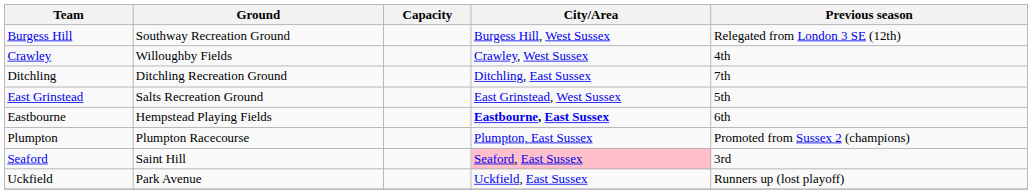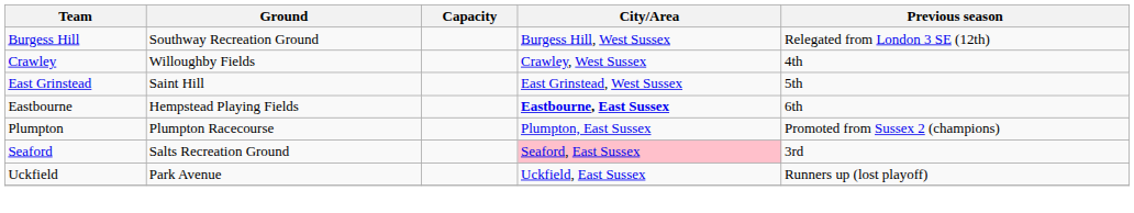 <table class="wikitable sortable" width=100%>
 <tr>
 <th>Team</th>
 <th>Ground</th>
 <th>Capacity</th>
 <th>City/Area</th>
 <th>Previous season</th>
 </tr>
 <tr>
 <td><a href='#'>Burgess Hill</a></td>
 <td>Southway Recreation Ground</td>
 <td></td>
 <td><a href='#'>Burgess Hill</a>, <a href='#'>West Sussex</a></td>
 <td>Relegated from <a href='#'>London 3 SE</a> (12th)</td>
 </tr>
 <tr>
 <td><a href='#'>Crawley</a></td>
 <td>Willoughby Fields</td>
 <td></td>
 <td><a href='#'>Crawley</a>, <a href='#'>West Sussex</a></td>
 <td>4th</td>
 </tr>
 <tr>
-<td>Ditchling</td>
-<td>Ditchling Recreation Ground</td>
-<td></td>
-<td><a href='#'>Ditchling</a>, <a href='#'>East Sussex</a></td>
-<td>7th</td>
-</tr>
-<tr>
 <td><a href='#'>East Grinstead</a></td>
-<td>Salts Recreation Ground</td>
+<td>Saint Hill</td>
 <td></td>
 <td><a href='#'>East Grinstead</a>, <a href='#'>West Sussex</a></td>
 <td>5th</td>
 </tr>
 <tr>
 <td>Eastbourne</td>
 <td>Hempstead Playing Fields</td>
 <td></td>
 <td><strong><a href='#'>Eastbourne</a>, <a href='#'>East Sussex</a></strong></td>
 <td>6th</td>
 </tr>
 <tr>
 <td>Plumpton</td>
 <td>Plumpton Racecourse</td>
 <td></td>
 <td><a href='#'>Plumpton, East Sussex</a></td>
 <td>Promoted from <a href='#'>Sussex 2</a> (champions)</td>
 </tr>
 <tr>
 <td><a href='#'>Seaford</a></td>
-<td>Saint Hill</td>
+<td>Salts Recreation Ground</td>
 <td></td>
 <td style="background: pink;"><a href='#'>Seaford</a>, <a href='#'>East Sussex</a></td>
 <td>3rd</td>
 </tr>
 <tr>
 <td>Uckfield</td>
 <td>Park Avenue</td>
 <td></td>
 <td><a href='#'>Uckfield</a>, <a href='#'>East Sussex</a></td>
 <td>Runners up (lost playoff)</td>
 </tr>
 <tr>
 </tr>
 </table>
